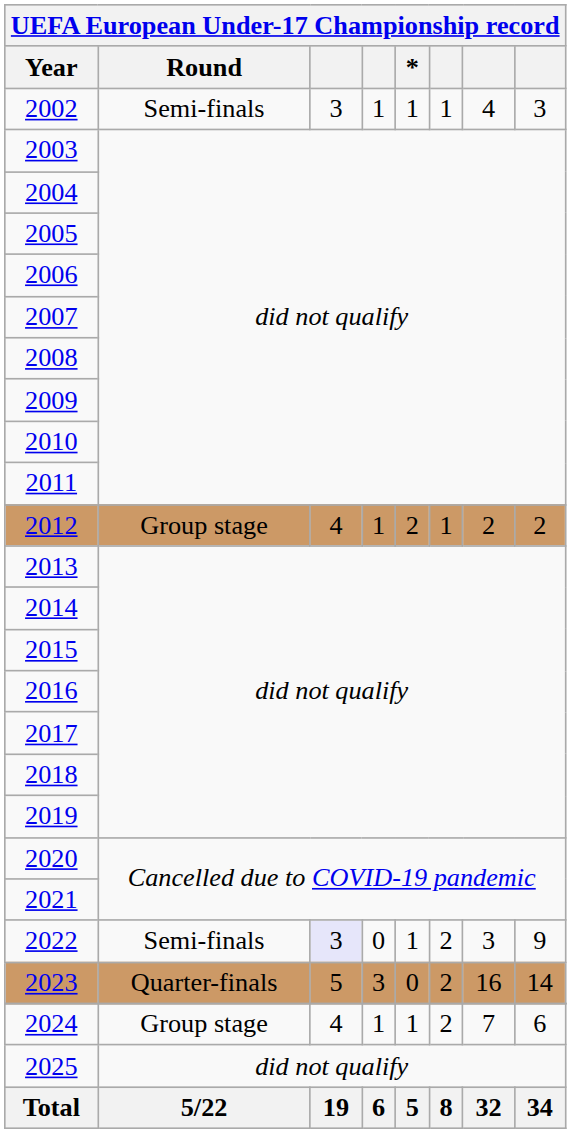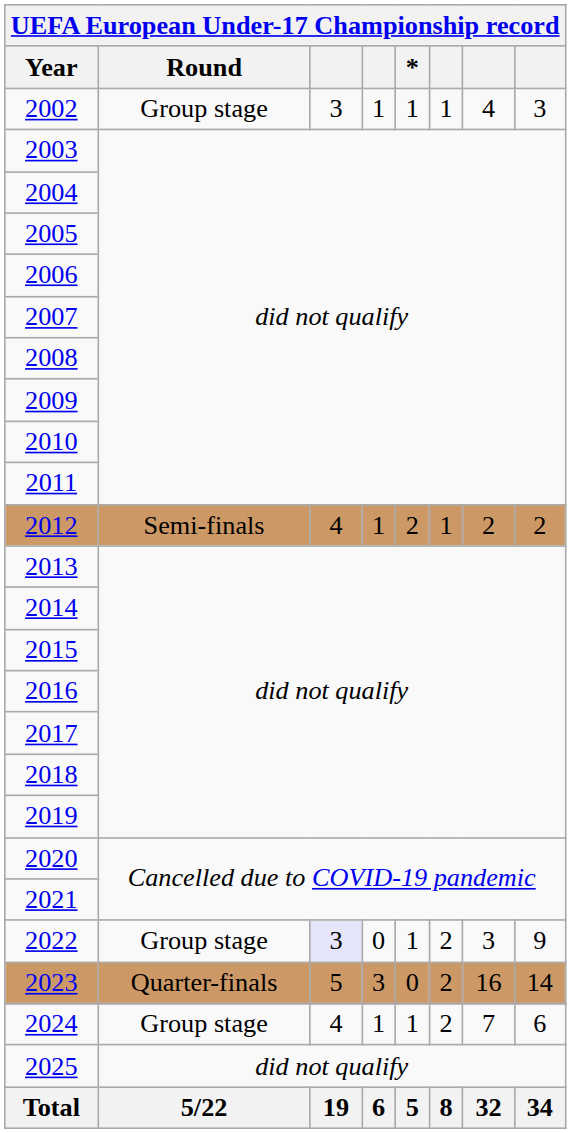 <table class="wikitable" style="text-align: center;">
 <tr>
 <th colspan=8><a href='#'>UEFA European Under-17 Championship record</a></th>
 </tr>
 <tr>
 <th>Year</th>
 <th>Round</th>
 <th></th>
 <th></th>
 <th> *</th>
 <th></th>
 <th></th>
 <th></th>
 </tr>
 <tr>
 <td> <a href='#'>2002</a></td>
-<td>Semi-finals</td>
+<td>Group stage</td>
 <td>3</td>
 <td>1</td>
 <td>1</td>
 <td>1</td>
 <td>4</td>
 <td>3</td>
 </tr>
 <tr>
 <td> <a href='#'>2003</a></td>
 <td colspan=7 rowspan=9><em>did not qualify</em></td>
 </tr>
 <tr>
 <td> <a href='#'>2004</a></td>
 </tr>
 <tr>
 <td> <a href='#'>2005</a></td>
 </tr>
 <tr>
 <td> <a href='#'>2006</a></td>
 </tr>
 <tr>
 <td> <a href='#'>2007</a></td>
 </tr>
 <tr>
 <td> <a href='#'>2008</a></td>
 </tr>
 <tr>
 <td> <a href='#'>2009</a></td>
 </tr>
 <tr>
 <td> <a href='#'>2010</a></td>
 </tr>
 <tr>
 <td> <a href='#'>2011</a></td>
 </tr>
 <tr bgcolor="#cc9966">
 <td> <a href='#'>2012</a></td>
-<td>Group stage</td>
+<td>Semi-finals</td>
 <td>4</td>
 <td>1</td>
 <td>2</td>
 <td>1</td>
 <td>2</td>
 <td>2</td>
 </tr>
 <tr>
 <td> <a href='#'>2013</a></td>
 <td colspan=7 rowspan=7><em>did not qualify</em></td>
 </tr>
 <tr>
 <td> <a href='#'>2014</a></td>
 </tr>
 <tr>
 <td> <a href='#'>2015</a></td>
 </tr>
 <tr>
 <td> <a href='#'>2016</a></td>
 </tr>
 <tr>
 <td> <a href='#'>2017</a></td>
 </tr>
 <tr>
 <td> <a href='#'>2018</a></td>
 </tr>
 <tr>
 <td> <a href='#'>2019</a></td>
 </tr>
 <tr>
 <td> <a href='#'>2020</a></td>
 <td rowspan=2 colspan=8><em>Cancelled due to <a href='#'>COVID-19 pandemic</a></em></td>
 </tr>
 <tr>
 <td> <a href='#'>2021</a></td>
 </tr>
 <tr>
 <td> <a href='#'>2022</a></td>
-<td>Semi-finals</td>
+<td>Group stage</td>
 <td style="background: lavender;">3</td>
 <td>0</td>
 <td>1</td>
 <td>2</td>
 <td>3</td>
 <td>9</td>
 </tr>
 <tr bgcolor="#cc9966">
 <td> <a href='#'>2023</a></td>
 <td>Quarter-finals</td>
 <td>5</td>
 <td>3</td>
 <td>0</td>
 <td>2</td>
 <td>16</td>
 <td>14</td>
 </tr>
 <tr>
 </tr>
 <tr>
 <td> <a href='#'>2024</a></td>
 <td>Group stage</td>
 <td>4</td>
 <td>1</td>
 <td>1</td>
 <td>2</td>
 <td>7</td>
 <td>6</td>
 </tr>
 <tr>
 <td> <a href='#'>2025</a></td>
 <td colspan=8><em>did not qualify</em></td>
 </tr>
 <tr>
 <th><strong>Total</strong></th>
 <th><strong>5/22</strong></th>
 <th><strong>19</strong></th>
 <th><strong>6</strong></th>
 <th><strong>5</strong></th>
 <th><strong>8</strong></th>
 <th><strong>32</strong></th>
 <th><strong>34</strong></th>
 </tr>
 </table>
